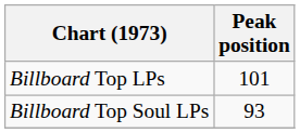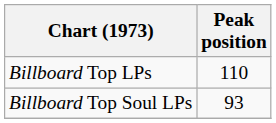 <table class="wikitable">
 <tr>
 <th>Chart (1973)</th>
 <th>Peak<br>position</th>
 </tr>
 <tr>
 <td><em>Billboard</em> Top LPs</td>
-<td align="center">101</td>
+<td align="center">110</td>
 </tr>
 <tr>
 <td><em>Billboard</em> Top Soul LPs</td>
 <td align="center">93</td>
 </tr>
 <tr>
 </tr>
 </table>
